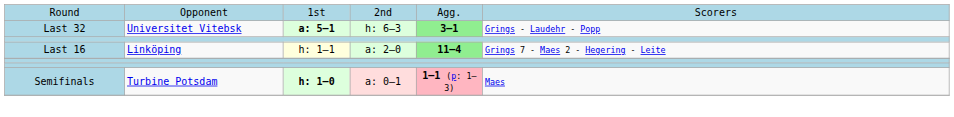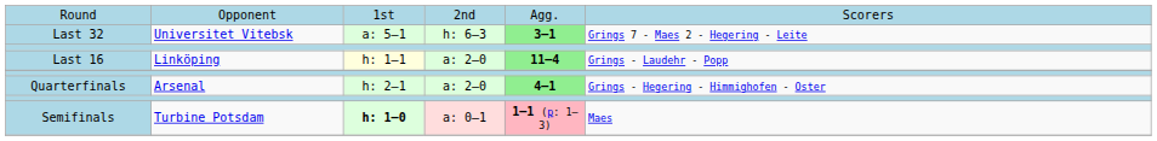 <table class="wikitable" style="text-align:center">
 <tr bgcolor=lightblue>
 <td width=150px>Round</td>
 <td width=200px>Opponent</td>
 <td width=80px>1st</td>
 <td width=80px>2nd</td>
 <td width=80px>Agg.</td>
 <td width=600px>Scorers</td>
 </tr>
 <tr>
 <td bgcolor=lightblue>Last 32</td>
 <td align=left> <a href='#'>Universitet Vitebsk</a></td>
-<td bgcolor="#ddffdd"><strong>a: 5–1</strong></td>
+<td bgcolor="#ddffdd">a: 5–1</td>
 <td bgcolor="#ddffdd">h: 6–3</td>
 <td bgcolor=lightgreen><strong>3–1</strong></td>
-<td align=left><small><a href='#'>Grings</a> - <a href='#'>Laudehr</a> - <a href='#'>Popp</a></small></td>
+<td align=left><small><a href='#'>Grings</a> 7 - <a href='#'>Maes</a> 2 - <a href='#'>Hegering</a> - <a href='#'>Leite</a></small></td>
 </tr>
 <tr bgcolor=lightblue>
 <td colspan=6></td>
 </tr>
 <tr>
 <td bgcolor=lightblue>Last 16</td>
 <td align=left> <a href='#'>Linköping</a></td>
 <td bgcolor="#ffffdd">h: 1–1</td>
 <td bgcolor="#ddffdd">a: 2–0</td>
 <td bgcolor=lightgreen><strong>11–4</strong></td>
-<td align=left><small><a href='#'>Grings</a> 7 - <a href='#'>Maes</a> 2 - <a href='#'>Hegering</a> - <a href='#'>Leite</a></small></td>
+<td align=left><small><a href='#'>Grings</a> - <a href='#'>Laudehr</a> - <a href='#'>Popp</a></small></td>
 </tr>
 <tr>
 </tr>
 <tr bgcolor=lightblue>
 <td colspan=6></td>
+</tr>
+<tr>
+<td bgcolor=lightblue>Quarterfinals</td>
+<td align=left> <a href='#'>Arsenal</a></td>
+<td bgcolor="#ddffdd">h: 2–1</td>
+<td bgcolor="#ddffdd">a: 2–0</td>
+<td bgcolor=lightgreen><strong>4–1</strong></td>
+<td align=left><small><a href='#'>Grings</a> - <a href='#'>Hegering</a> - <a href='#'>Himmighofen</a> - <a href='#'>Oster</a></small></td>
 </tr>
 <tr bgcolor=lightblue>
 <td colspan=6></td>
 </tr>
 <tr>
 <td bgcolor=lightblue>Semifinals</td>
 <td align=left> <a href='#'>Turbine Potsdam</a></td>
 <td bgcolor="#ddffdd"><strong>h: 1–0</strong></td>
 <td bgcolor="#ffdddd">a: 0–1</td>
 <td bgcolor=lightpink><strong>1–1</strong> <small>(<a href='#'>p</a>: 1–3)</small></td>
 <td align=left><small><a href='#'>Maes</a></small></td>
 </tr>
 <tr>
 </tr>
 </table>
